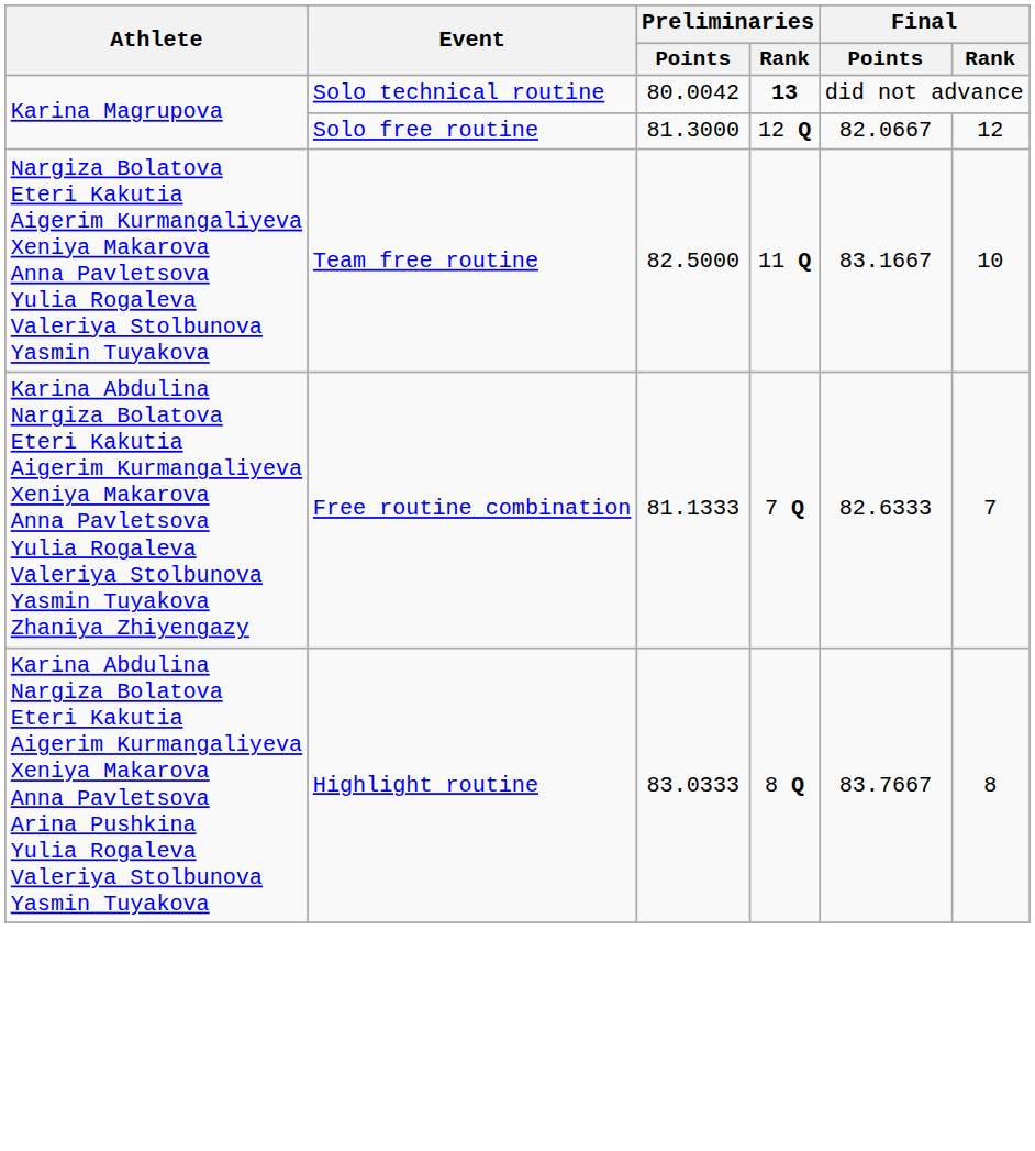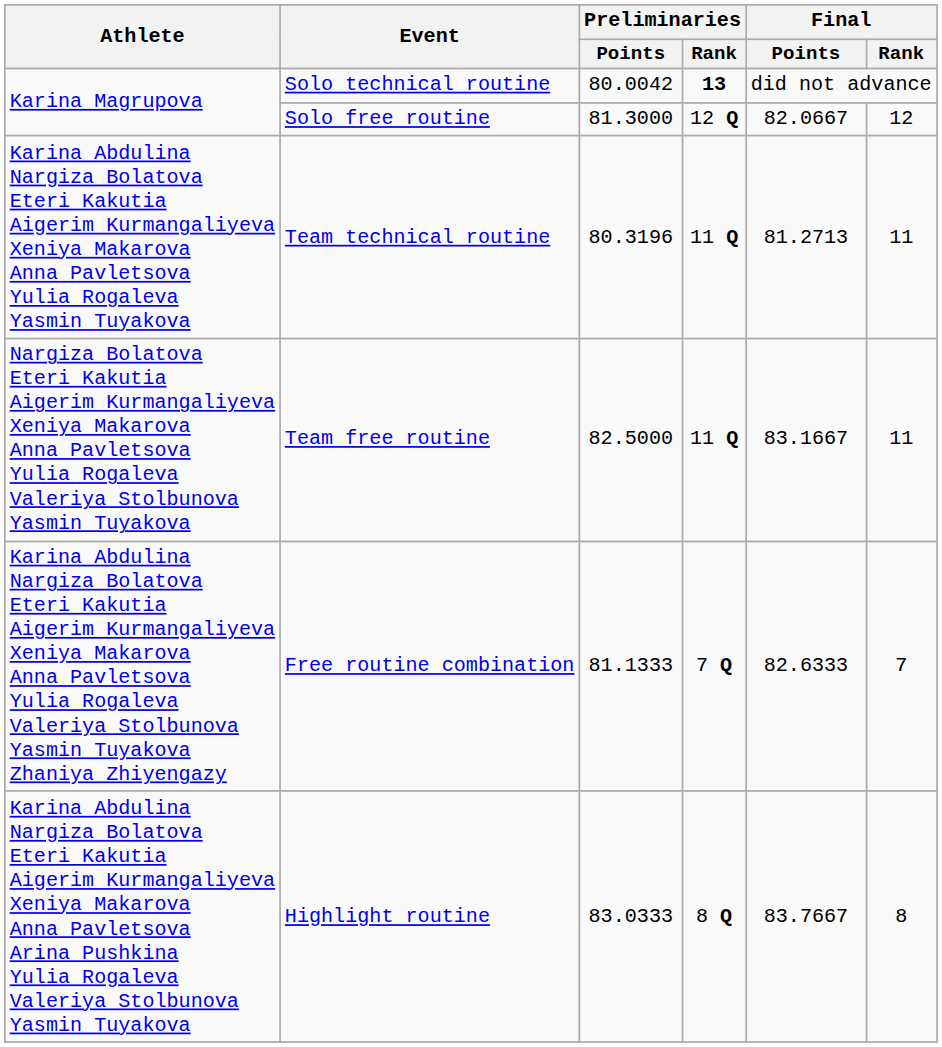 <table class="wikitable" style="font-size:90%">
 <tr>
 <th rowspan="2">Athlete</th>
 <th rowspan="2">Event</th>
 <th colspan="2">Preliminaries</th>
 <th colspan="2">Final</th>
 </tr>
 <tr style="font-size:95%">
 <th>Points</th>
 <th>Rank</th>
 <th>Points</th>
 <th>Rank</th>
 </tr>
 <tr align="center">
 <td align="left" rowspan=2><a href='#'>Karina Magrupova</a></td>
 <td align="left"><a href='#'>Solo technical routine</a></td>
 <td>80.0042</td>
 <td><strong>13</strong></td>
 <td colspan=2>did not advance</td>
 </tr>
 <tr align="center">
 <td align="left"><a href='#'>Solo free routine</a></td>
 <td>81.3000</td>
 <td>12 <strong>Q</strong></td>
 <td>82.0667</td>
 <td>12</td>
 </tr>
 <tr align="center">
+<td align="left"><a href='#'>Karina Abdulina</a><br><a href='#'>Nargiza Bolatova</a><br><a href='#'>Eteri Kakutia</a><br><a href='#'>Aigerim Kurmangaliyeva</a><br><a href='#'>Xeniya Makarova</a><br><a href='#'>Anna Pavletsova</a><br><a href='#'>Yulia Rogaleva</a><br><a href='#'>Yasmin Tuyakova</a></td>
+<td align="left"><a href='#'>Team technical routine</a></td>
+<td>80.3196</td>
+<td>11 <strong>Q</strong></td>
+<td>81.2713</td>
+<td>11</td>
+</tr>
+<tr align="center">
 <td align="left"><a href='#'>Nargiza Bolatova</a><br><a href='#'>Eteri Kakutia</a><br><a href='#'>Aigerim Kurmangaliyeva</a><br><a href='#'>Xeniya Makarova</a><br><a href='#'>Anna Pavletsova</a><br><a href='#'>Yulia Rogaleva</a><br><a href='#'>Valeriya Stolbunova</a> <br><a href='#'>Yasmin Tuyakova</a></td>
 <td align="left"><a href='#'>Team free routine</a></td>
 <td>82.5000</td>
 <td>11 <strong>Q</strong></td>
 <td>83.1667</td>
-<td>10</td>
+<td>11</td>
 </tr>
 <tr align="center">
 <td align="left"><a href='#'>Karina Abdulina</a><br><a href='#'>Nargiza Bolatova</a><br><a href='#'>Eteri Kakutia</a><br><a href='#'>Aigerim Kurmangaliyeva</a><br><a href='#'>Xeniya Makarova</a><br><a href='#'>Anna Pavletsova</a><br><a href='#'>Yulia Rogaleva</a><br><a href='#'>Valeriya Stolbunova</a> <br><a href='#'>Yasmin Tuyakova</a><br><a href='#'>Zhaniya Zhiyengazy</a></td>
 <td align="left"><a href='#'>Free routine combination</a></td>
 <td>81.1333</td>
 <td>7 <strong>Q</strong></td>
 <td>82.6333</td>
 <td>7</td>
 </tr>
 <tr align="center">
 <td align="left"><a href='#'>Karina Abdulina</a><br><a href='#'>Nargiza Bolatova</a><br><a href='#'>Eteri Kakutia</a><br><a href='#'>Aigerim Kurmangaliyeva</a><br><a href='#'>Xeniya Makarova</a><br><a href='#'>Anna Pavletsova</a><br><a href='#'>Arina Pushkina</a><br><a href='#'>Yulia Rogaleva</a><br><a href='#'>Valeriya Stolbunova</a> <br><a href='#'>Yasmin Tuyakova</a></td>
 <td align="left"><a href='#'>Highlight routine</a></td>
 <td>83.0333</td>
 <td>8 <strong>Q</strong></td>
 <td>83.7667</td>
 <td>8</td>
 </tr>
 </table>
